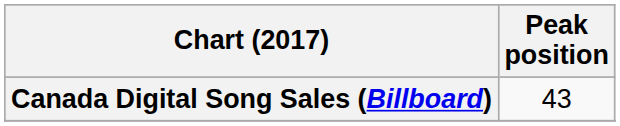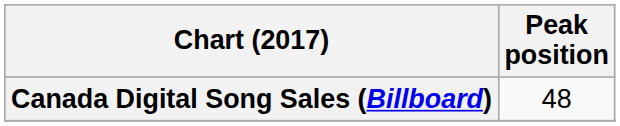 <table class="wikitable sortable plainrowheaders">
 <tr>
 <th>Chart (2017)</th>
 <th>Peak<br>position</th>
 </tr>
 <tr>
 <th scope="row">Canada Digital Song Sales (<em><a href='#'>Billboard</a></em>)</th>
-<td style="text-align:center;">43</td>
+<td style="text-align:center;">48</td>
 </tr>
 <tr>
 </tr>
 <tr>
 </tr>
 <tr>
 </tr>
 </table>
